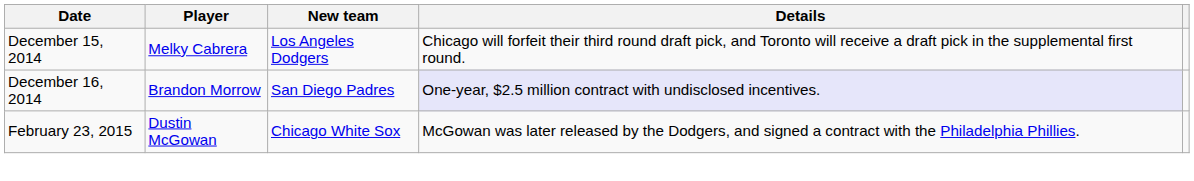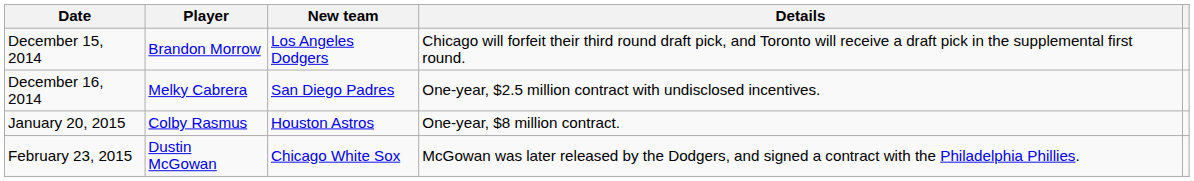 <table class="wikitable">
 <tr>
 <th>Date</th>
 <th>Player</th>
 <th>New team</th>
 <th>Details</th>
 <th></th>
 </tr>
 <tr>
 <td>December 15, 2014</td>
-<td><a href='#'>Melky Cabrera</a></td>
+<td><a href='#'>Brandon Morrow</a></td>
 <td><a href='#'>Los Angeles Dodgers</a></td>
 <td>Chicago will forfeit their third round draft pick, and Toronto will receive a draft pick in the supplemental first round.</td>
 <td></td>
 </tr>
 <tr>
 <td>December 16, 2014</td>
-<td><a href='#'>Brandon Morrow</a></td>
+<td><a href='#'>Melky Cabrera</a></td>
 <td><a href='#'>San Diego Padres</a></td>
-<td style="background: lavender;">One-year, $2.5 million contract with undisclosed incentives.</td>
+<td>One-year, $2.5 million contract with undisclosed incentives.</td>
+<td></td>
+</tr>
+<tr>
+<td>January 20, 2015</td>
+<td><a href='#'>Colby Rasmus</a></td>
+<td><a href='#'>Houston Astros</a></td>
+<td>One-year, $8 million contract.</td>
 <td></td>
 </tr>
 <tr>
 <td>February 23, 2015</td>
 <td><a href='#'>Dustin McGowan</a></td>
 <td><a href='#'>Chicago White Sox</a></td>
 <td>McGowan was later released by the Dodgers, and signed a contract with the <a href='#'>Philadelphia Phillies</a>.</td>
 <td></td>
 </tr>
 </table>
